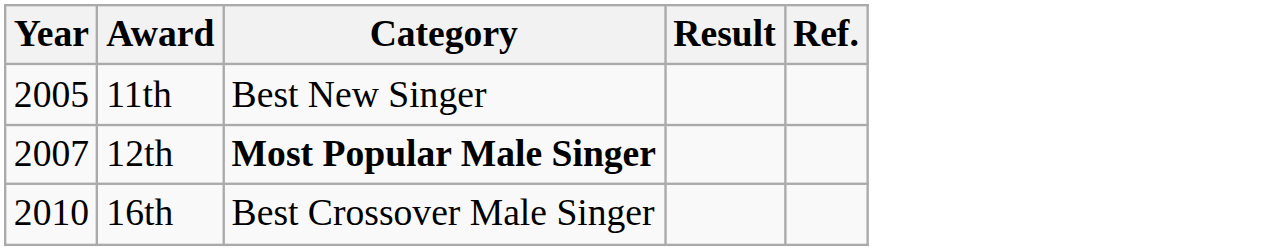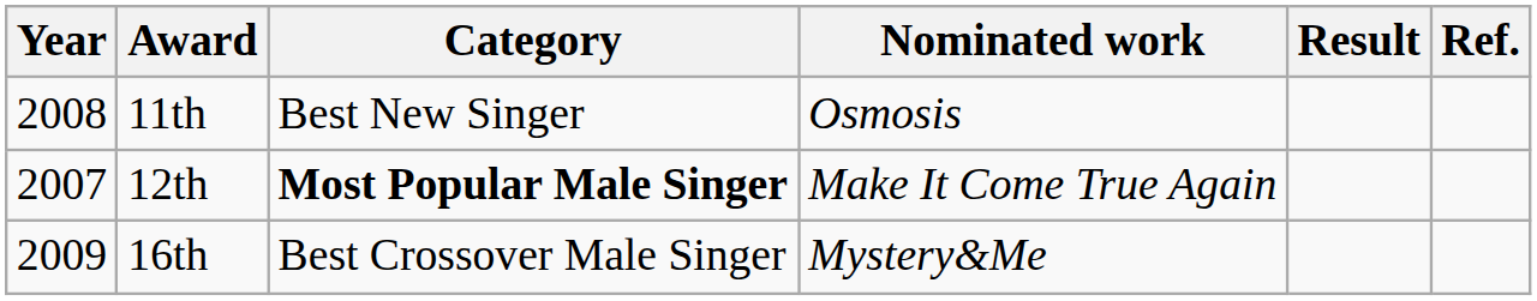 <table class="wikitable">
 <tr>
 <th>Year</th>
 <th>Award</th>
 <th>Category</th>
+<th>Nominated work</th>
 <th>Result</th>
 <th>Ref.</th>
 </tr>
 <tr>
-<td>2005</td>
+<td>2008</td>
 <td>11th</td>
 <td>Best New Singer</td>
+<td><em>Osmosis</em></td>
 <td></td>
 <td></td>
 </tr>
 <tr>
 <td>2007</td>
 <td>12th</td>
 <td><strong>Most Popular Male Singer</strong></td>
+<td><em>Make It Come True Again</em></td>
 <td></td>
 <td></td>
 </tr>
 <tr>
-<td>2010</td>
+<td>2009</td>
 <td>16th</td>
 <td>Best Crossover Male Singer</td>
+<td><em>Mystery&Me</em></td>
 <td></td>
 <td></td>
 </tr>
 </table>
